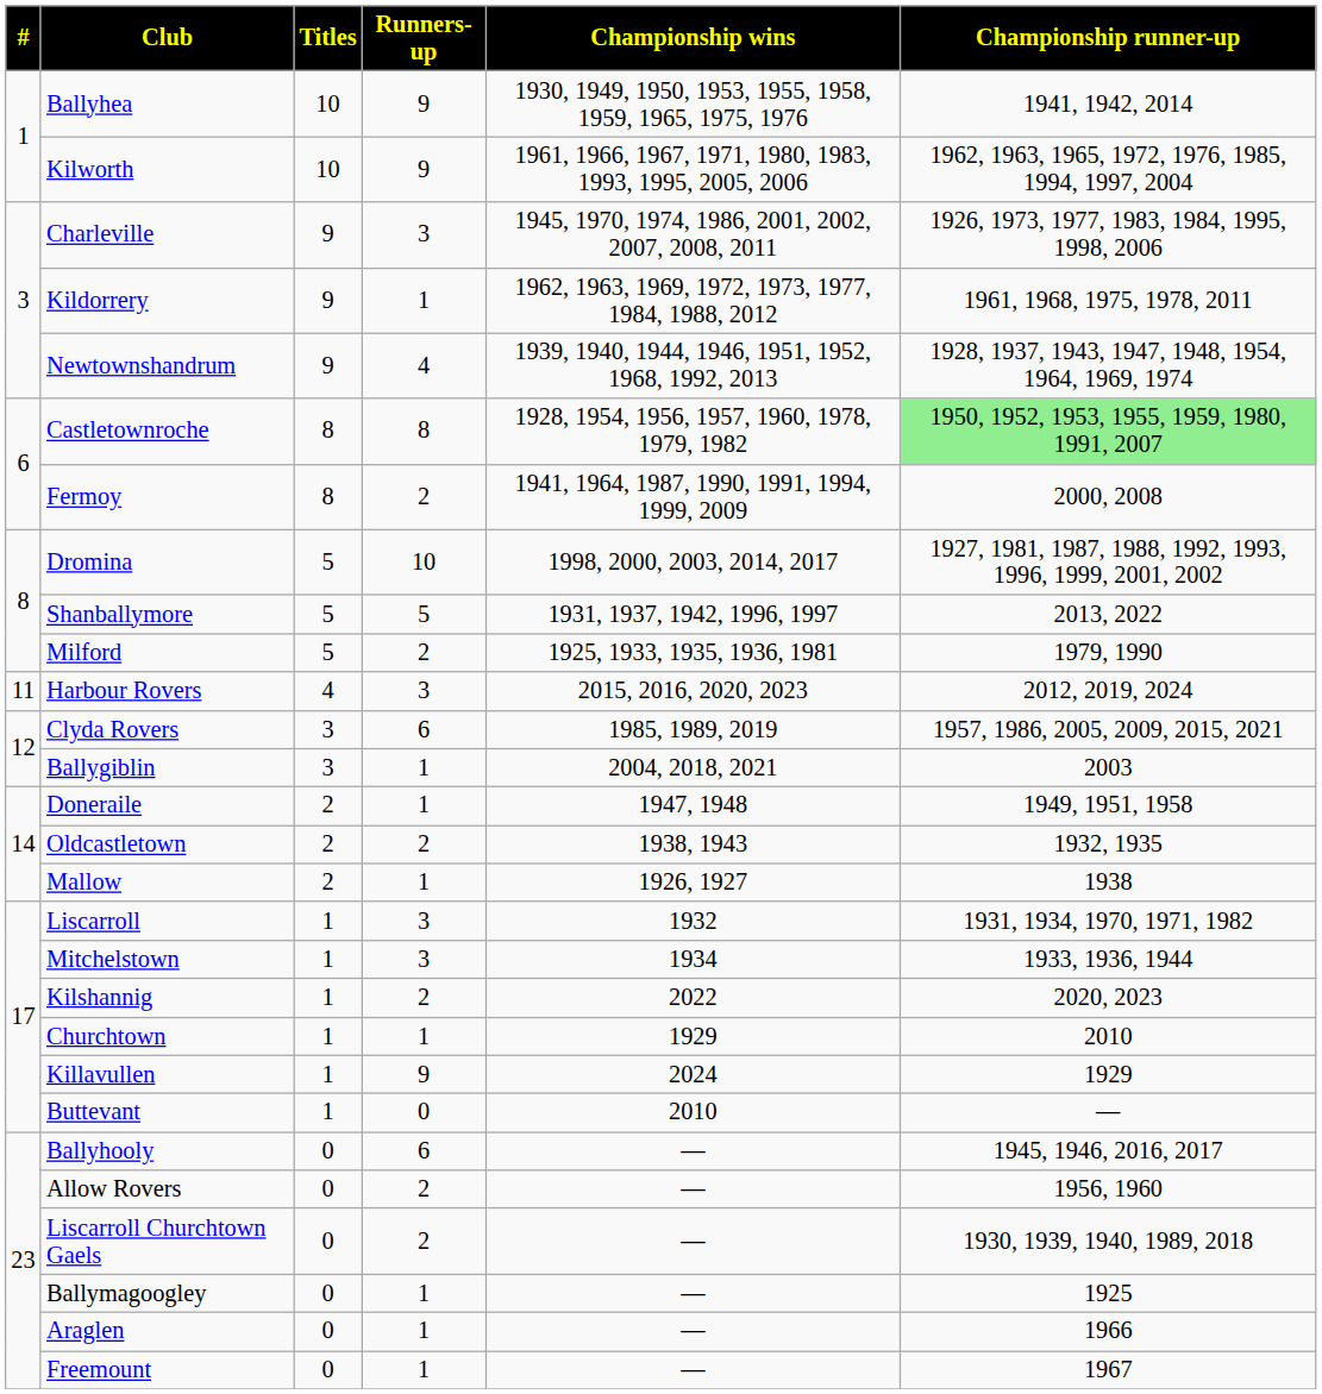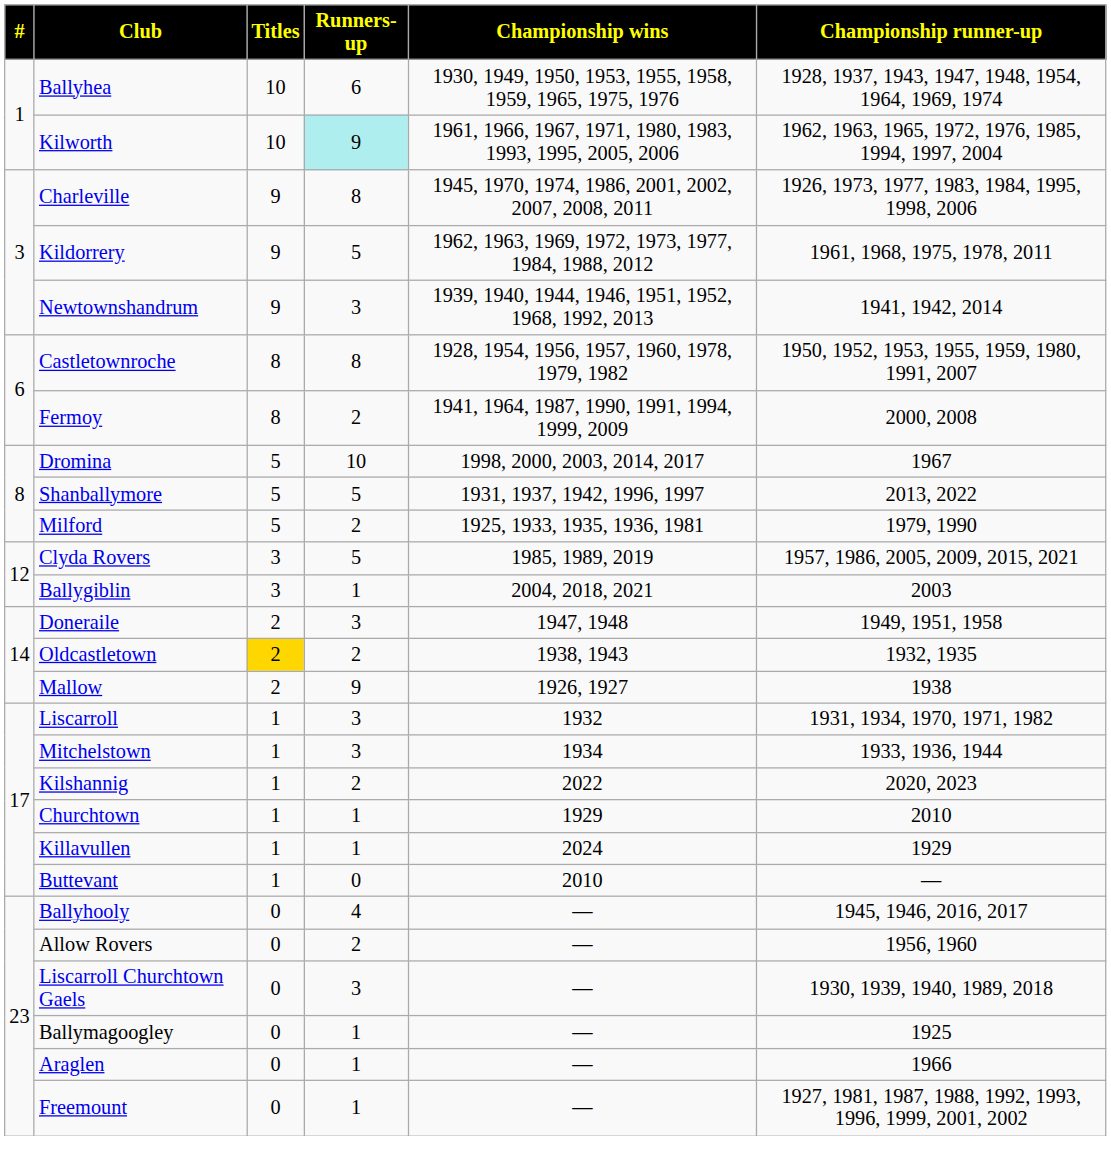 <table class="wikitable sortable" style="text-align:center;">
 <tr>
 <th style="background:black;color:yellow">#</th>
 <th style="background:black;color:yellow"><strong>Club</strong></th>
 <th style="background:black;color:yellow"><strong>Titles</strong></th>
 <th style="background:black;color:yellow"><strong>Runners-up</strong></th>
 <th style="background:black;color:yellow"><strong>Championship wins</strong></th>
 <th style="background:black;color:yellow"><strong>Championship runner-up</strong></th>
 </tr>
 <tr>
 <td rowspan="2">1</td>
 <td style="text-align:left;"> <a href='#'>Ballyhea</a></td>
 <td>10</td>
-<td>9</td>
+<td>6</td>
 <td>1930, 1949, 1950, 1953, 1955, 1958, 1959, 1965, 1975, 1976</td>
-<td>1941, 1942, 2014</td>
+<td>1928, 1937, 1943, 1947, 1948, 1954, 1964, 1969, 1974</td>
 </tr>
 <tr>
 <td style="text-align:left;"> <a href='#'>Kilworth</a></td>
 <td>10</td>
-<td>9</td>
+<td style="background: paleturquoise;">9</td>
 <td>1961, 1966, 1967, 1971, 1980, 1983, 1993, 1995, 2005, 2006</td>
 <td>1962, 1963, 1965, 1972, 1976, 1985, 1994, 1997, 2004</td>
 </tr>
 <tr>
 <td rowspan="3">3</td>
 <td style="text-align:left;"> <a href='#'>Charleville</a></td>
 <td>9</td>
-<td>3</td>
+<td>8</td>
 <td>1945, 1970, 1974, 1986, 2001, 2002, 2007, 2008, 2011</td>
 <td>1926, 1973, 1977, 1983, 1984, 1995, 1998, 2006</td>
 </tr>
 <tr>
 <td style="text-align:left;"> <a href='#'>Kildorrery</a></td>
 <td>9</td>
-<td>1</td>
+<td>5</td>
 <td>1962, 1963, 1969, 1972, 1973, 1977, 1984, 1988, 2012</td>
 <td>1961, 1968, 1975, 1978, 2011</td>
 </tr>
 <tr>
 <td style="text-align:left;"> <a href='#'>Newtownshandrum</a></td>
 <td>9</td>
-<td>4</td>
+<td>3</td>
 <td>1939, 1940, 1944, 1946, 1951, 1952, 1968, 1992, 2013</td>
-<td>1928, 1937, 1943, 1947, 1948, 1954, 1964, 1969, 1974</td>
+<td>1941, 1942, 2014</td>
 </tr>
 <tr>
 <td rowspan="2">6</td>
 <td style="text-align:left;"> <a href='#'>Castletownroche</a></td>
 <td>8</td>
 <td>8</td>
 <td>1928, 1954, 1956, 1957, 1960, 1978, 1979, 1982</td>
-<td style="background: lightgreen;">1950, 1952, 1953, 1955, 1959, 1980, 1991, 2007</td>
+<td>1950, 1952, 1953, 1955, 1959, 1980, 1991, 2007</td>
 </tr>
 <tr>
 <td style="text-align:left;"> <a href='#'>Fermoy</a></td>
 <td>8</td>
 <td>2</td>
 <td>1941, 1964, 1987, 1990, 1991, 1994, 1999, 2009</td>
 <td>2000, 2008</td>
 </tr>
 <tr>
 <td rowspan="3">8</td>
 <td style="text-align:left;"> <a href='#'>Dromina</a></td>
 <td>5</td>
 <td>10</td>
 <td>1998, 2000, 2003, 2014, 2017</td>
-<td>1927, 1981, 1987, 1988, 1992, 1993, 1996, 1999, 2001, 2002</td>
+<td>1967</td>
 </tr>
 <tr>
 <td style="text-align:left;"> <a href='#'>Shanballymore</a></td>
 <td>5</td>
 <td>5</td>
 <td>1931, 1937, 1942, 1996, 1997</td>
 <td>2013, 2022</td>
 </tr>
 <tr>
 <td style="text-align:left;"> <a href='#'>Milford</a></td>
 <td>5</td>
 <td>2</td>
 <td>1925, 1933, 1935, 1936, 1981</td>
 <td>1979, 1990</td>
 </tr>
 <tr>
-<td>11</td>
-<td style="text-align:left;"> <a href='#'>Harbour Rovers</a></td>
-<td>4</td>
-<td>3</td>
-<td>2015, 2016, 2020, 2023</td>
-<td>2012, 2019, 2024</td>
-</tr>
-<tr>
 <td rowspan="2">12</td>
 <td style="text-align:left;"> <a href='#'>Clyda Rovers</a></td>
 <td>3</td>
-<td>6</td>
+<td>5</td>
 <td>1985, 1989, 2019</td>
 <td>1957, 1986, 2005, 2009, 2015, 2021</td>
 </tr>
 <tr>
 <td style="text-align:left;"> <a href='#'>Ballygiblin</a></td>
 <td>3</td>
 <td>1</td>
 <td>2004, 2018, 2021</td>
 <td>2003</td>
 </tr>
 <tr>
 <td rowspan="3">14</td>
 <td style="text-align:left;"> <a href='#'>Doneraile</a></td>
 <td>2</td>
-<td>1</td>
+<td>3</td>
 <td>1947, 1948</td>
 <td>1949, 1951, 1958</td>
 </tr>
 <tr>
 <td style="text-align:left;"> <a href='#'>Oldcastletown</a></td>
-<td>2</td>
+<td style="background: gold;">2</td>
 <td>2</td>
 <td>1938, 1943</td>
 <td>1932, 1935</td>
 </tr>
 <tr>
 <td style="text-align:left;"> <a href='#'>Mallow</a></td>
 <td>2</td>
-<td>1</td>
+<td>9</td>
 <td>1926, 1927</td>
 <td>1938</td>
 </tr>
 <tr>
 <td rowspan="6">17</td>
 <td style="text-align:left;"> <a href='#'>Liscarroll</a></td>
 <td>1</td>
 <td>3</td>
 <td>1932</td>
 <td>1931, 1934, 1970, 1971, 1982</td>
 </tr>
 <tr>
 <td style="text-align:left;"> <a href='#'>Mitchelstown</a></td>
 <td>1</td>
 <td>3</td>
 <td>1934</td>
 <td>1933, 1936, 1944</td>
 </tr>
 <tr>
 <td style="text-align:left;"> <a href='#'>Kilshannig</a></td>
 <td>1</td>
 <td>2</td>
 <td>2022</td>
 <td>2020, 2023</td>
 </tr>
 <tr>
 <td style="text-align:left;"> <a href='#'>Churchtown</a></td>
 <td>1</td>
 <td>1</td>
 <td>1929</td>
 <td>2010</td>
 </tr>
 <tr>
 <td style="text-align:left;"> <a href='#'>Killavullen</a></td>
 <td>1</td>
-<td>9</td>
+<td>1</td>
 <td>2024</td>
 <td>1929</td>
 </tr>
 <tr>
 <td style="text-align:left;"> <a href='#'>Buttevant</a></td>
 <td>1</td>
 <td>0</td>
 <td>2010</td>
 <td>—</td>
 </tr>
 <tr>
 <td rowspan="6">23</td>
 <td style="text-align:left;"> <a href='#'>Ballyhooly</a></td>
 <td>0</td>
-<td>6</td>
+<td>4</td>
 <td>—</td>
 <td>1945, 1946, 2016, 2017</td>
 </tr>
 <tr>
 <td style="text-align:left;">Allow Rovers</td>
 <td>0</td>
 <td>2</td>
 <td>—</td>
 <td>1956, 1960</td>
 </tr>
 <tr>
 <td style="text-align:left;"> <a href='#'>Liscarroll Churchtown Gaels</a></td>
 <td>0</td>
-<td>2</td>
+<td>3</td>
 <td>—</td>
 <td>1930, 1939, 1940, 1989, 2018</td>
 </tr>
 <tr>
 <td style="text-align:left;">Ballymagoogley</td>
 <td>0</td>
 <td>1</td>
 <td>—</td>
 <td>1925</td>
 </tr>
 <tr>
 <td style="text-align:left;"> <a href='#'>Araglen</a></td>
 <td>0</td>
 <td>1</td>
 <td>—</td>
 <td>1966</td>
 </tr>
 <tr>
 <td style="text-align:left;"> <a href='#'>Freemount</a></td>
 <td>0</td>
 <td>1</td>
 <td>—</td>
-<td>1967</td>
+<td>1927, 1981, 1987, 1988, 1992, 1993, 1996, 1999, 2001, 2002</td>
 </tr>
 </table>
